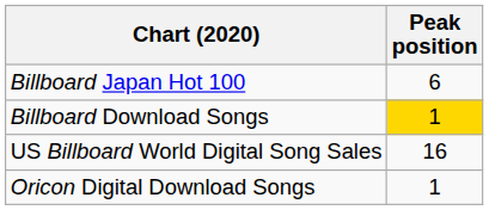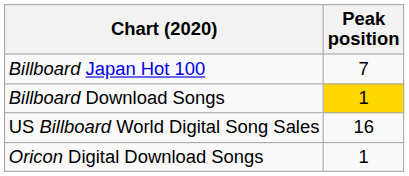 <table class="wikitable sortable">
 <tr>
 <th>Chart (2020)</th>
 <th>Peak<br>position</th>
 </tr>
 <tr>
 <td><em>Billboard</em> <a href='#'>Japan Hot 100</a></td>
-<td align="center">6</td>
+<td align="center">7</td>
 </tr>
 <tr>
 <td><em>Billboard</em> Download Songs</td>
 <td align="center" style="background: gold;">1</td>
 </tr>
 <tr>
 <td>US <em>Billboard</em> World Digital Song Sales</td>
 <td align="center">16</td>
 </tr>
 <tr>
 <td><em>Oricon</em> Digital Download Songs</td>
 <td align="center">1</td>
 </tr>
 </table>
